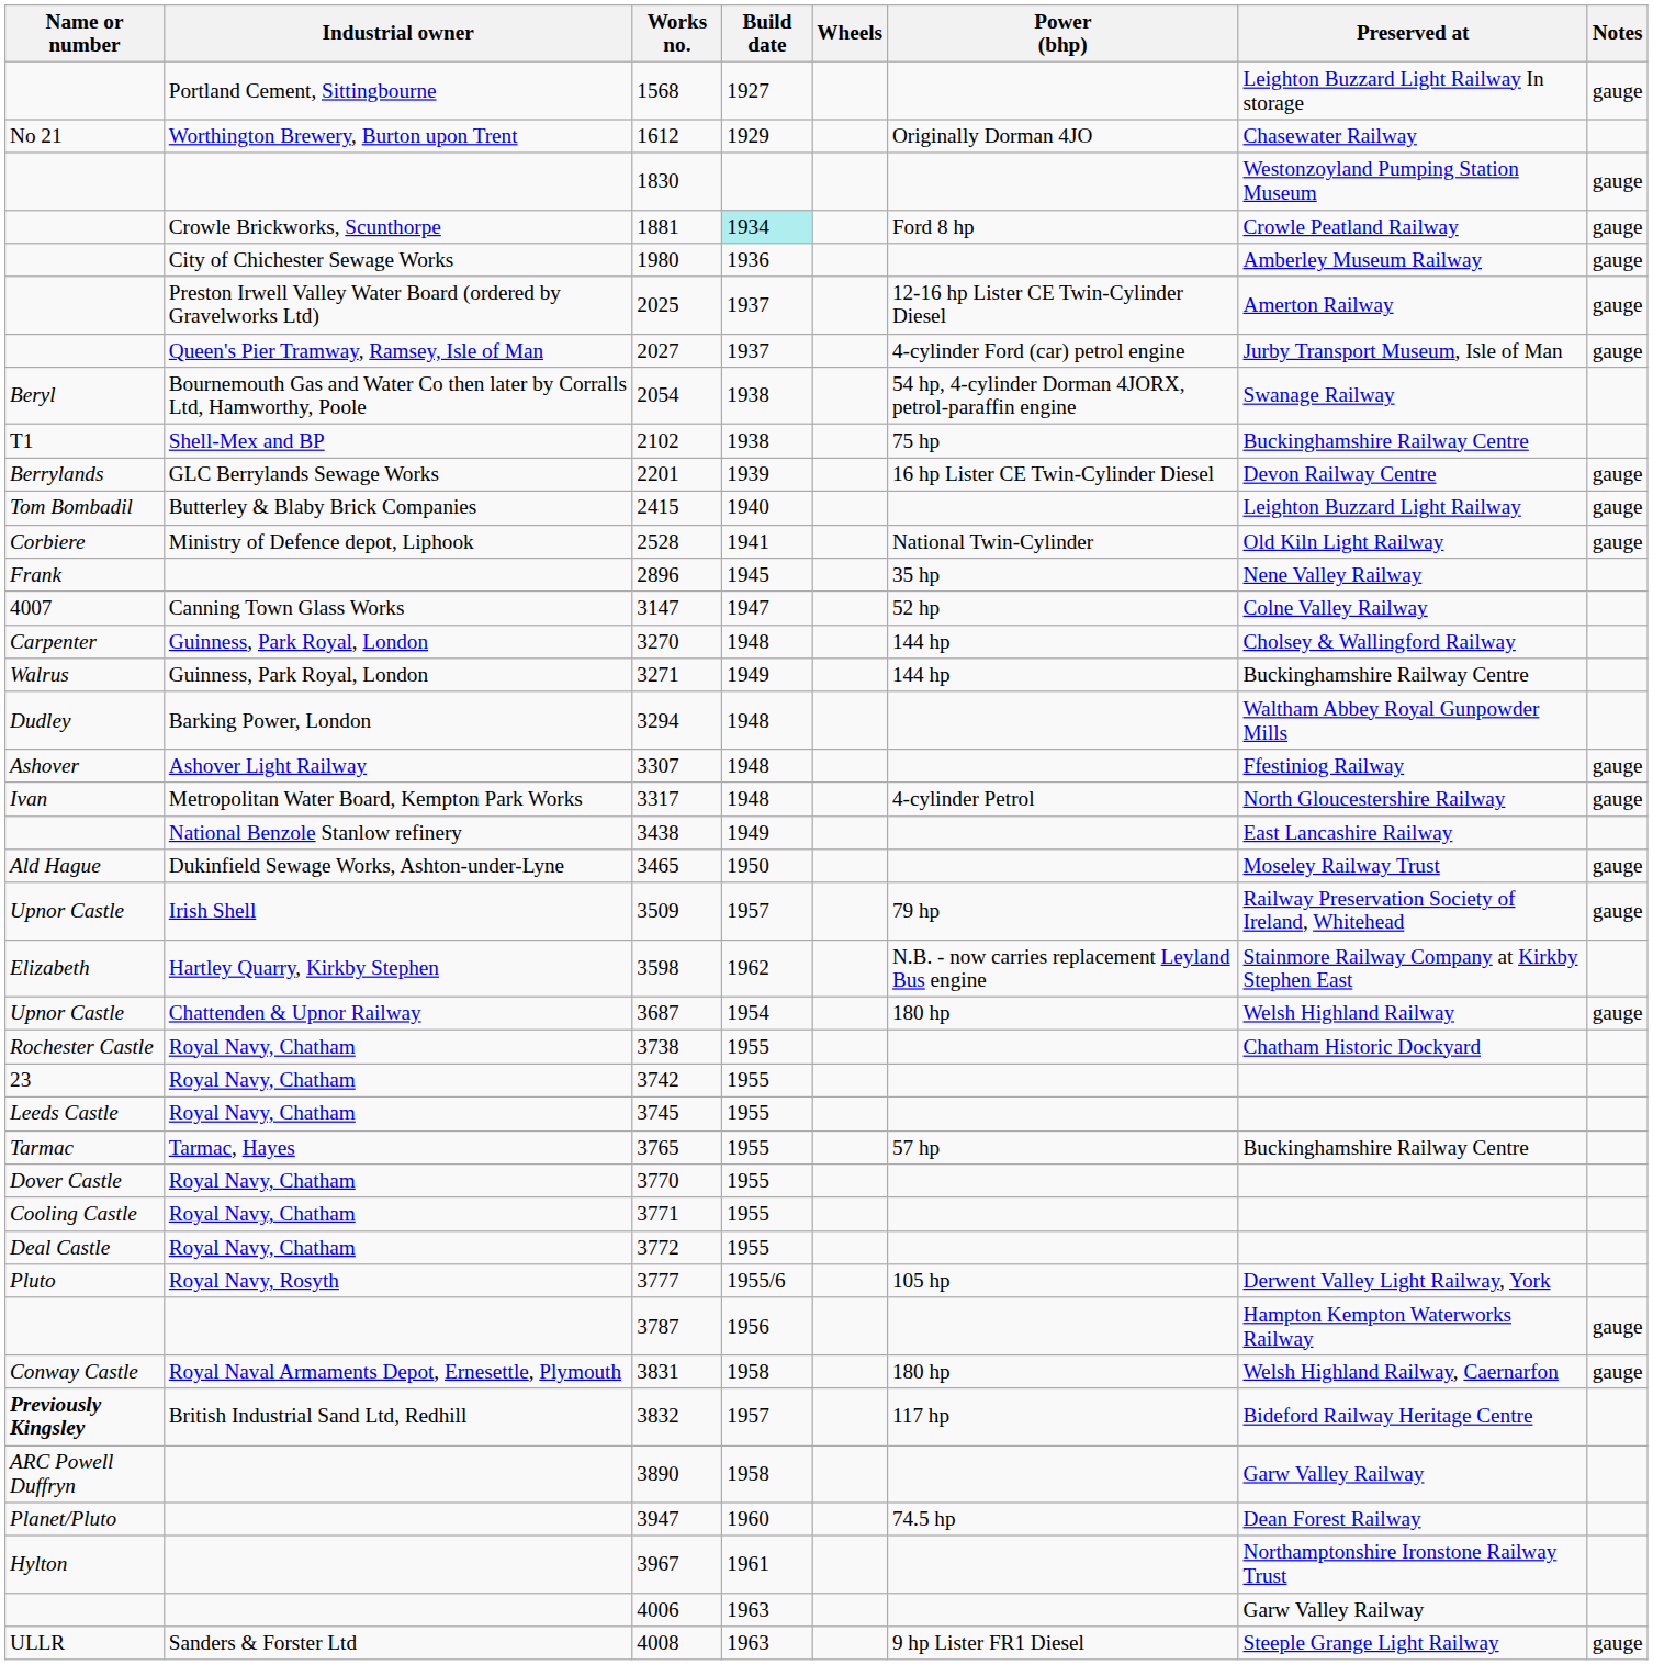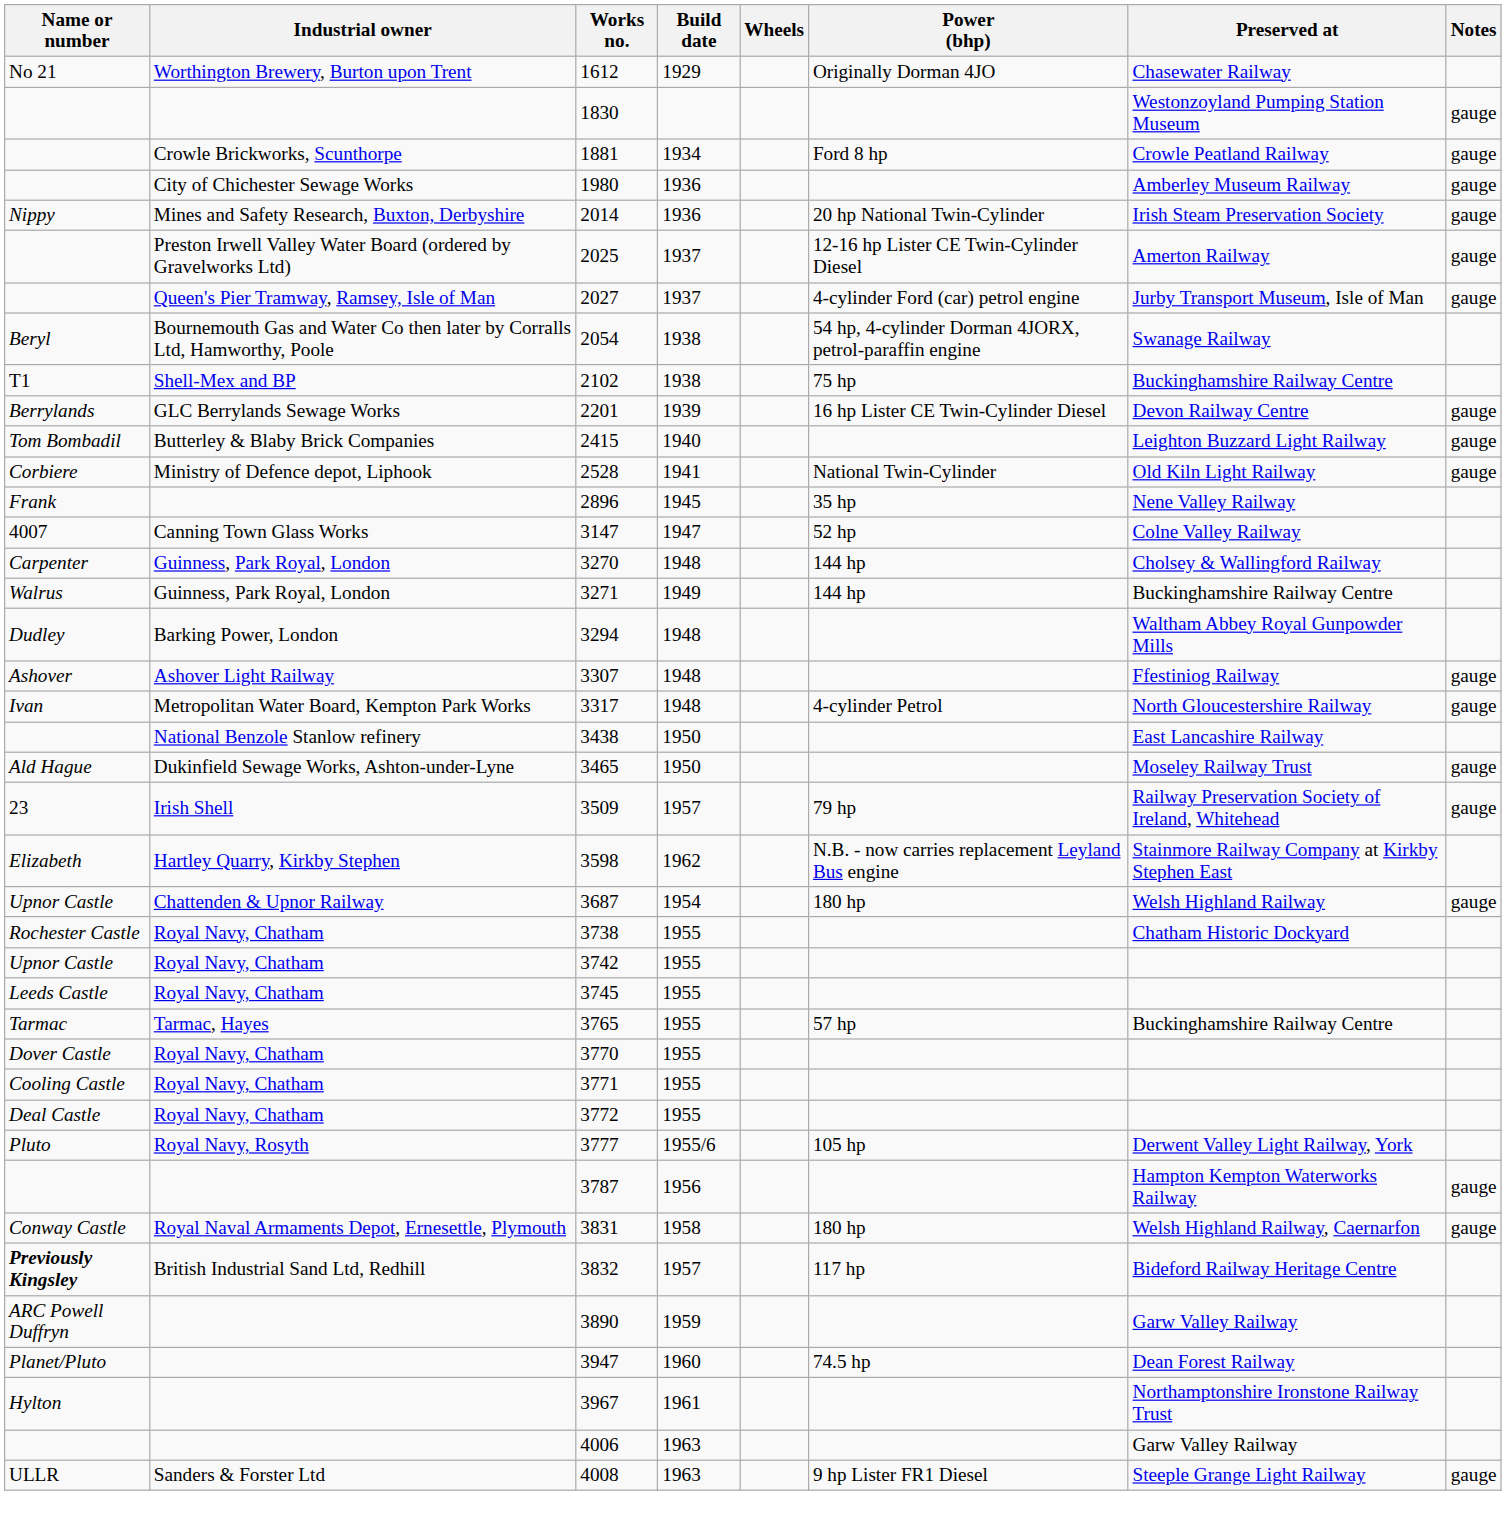 <table class="wikitable sortable" border="1">
 <tr>
 <th>Name or number</th>
 <th>Industrial owner</th>
 <th>Works no.</th>
 <th>Build date</th>
 <th>Wheels</th>
 <th>Power <br> (bhp)</th>
 <th>Preserved at</th>
 <th>Notes</th>
-</tr>
-<tr>
-<td></td>
-<td>Portland Cement, <a href='#'>Sittingbourne</a></td>
-<td>1568</td>
-<td>1927</td>
-<td></td>
-<td></td>
-<td><a href='#'>Leighton Buzzard Light Railway</a> In storage</td>
-<td> gauge</td>
 </tr>
 <tr>
 <td>No 21</td>
 <td><a href='#'>Worthington Brewery</a>, <a href='#'>Burton upon Trent</a></td>
 <td>1612</td>
 <td>1929</td>
 <td></td>
 <td>Originally Dorman 4JO</td>
 <td><a href='#'>Chasewater Railway</a></td>
 <td></td>
 </tr>
 <tr>
 <td></td>
 <td></td>
 <td>1830</td>
 <td></td>
 <td></td>
 <td></td>
 <td><a href='#'>Westonzoyland Pumping Station Museum</a></td>
 <td> gauge</td>
 </tr>
 <tr>
 <td></td>
 <td>Crowle Brickworks, <a href='#'>Scunthorpe</a></td>
 <td>1881</td>
-<td style="background: paleturquoise;">1934</td>
+<td>1934</td>
 <td></td>
 <td>Ford 8 hp</td>
 <td><a href='#'>Crowle Peatland Railway</a></td>
 <td> gauge</td>
 </tr>
 <tr>
 <td></td>
 <td>City of Chichester Sewage Works</td>
 <td>1980</td>
 <td>1936</td>
 <td></td>
 <td></td>
 <td><a href='#'>Amberley Museum Railway</a></td>
+<td> gauge</td>
+</tr>
+<tr>
+<td><em>Nippy</em></td>
+<td>Mines and Safety Research, <a href='#'>Buxton, Derbyshire</a></td>
+<td>2014</td>
+<td>1936</td>
+<td></td>
+<td>20 hp National Twin-Cylinder</td>
+<td><a href='#'>Irish Steam Preservation Society</a></td>
 <td> gauge</td>
 </tr>
 <tr>
 <td></td>
 <td>Preston Irwell Valley Water Board (ordered by Gravelworks Ltd)</td>
 <td>2025</td>
 <td>1937</td>
 <td></td>
 <td>12-16 hp Lister CE Twin-Cylinder Diesel</td>
 <td><a href='#'>Amerton Railway</a></td>
 <td> gauge</td>
 </tr>
 <tr>
 <td></td>
 <td><a href='#'>Queen's Pier Tramway</a>, <a href='#'>Ramsey, Isle of Man</a></td>
 <td>2027</td>
 <td>1937</td>
 <td></td>
 <td>4-cylinder Ford (car) petrol engine</td>
 <td><a href='#'>Jurby Transport Museum</a>, Isle of Man</td>
 <td> gauge</td>
 </tr>
 <tr>
 <td><em>Beryl</em></td>
 <td>Bournemouth Gas and Water Co then later by Corralls Ltd, Hamworthy, Poole</td>
 <td>2054</td>
 <td>1938</td>
 <td></td>
 <td>54 hp, 4-cylinder Dorman 4JORX, petrol-paraffin engine</td>
 <td><a href='#'>Swanage Railway</a></td>
 <td></td>
 </tr>
 <tr>
 <td>T1</td>
 <td><a href='#'>Shell-Mex and BP</a></td>
 <td>2102</td>
 <td>1938</td>
 <td></td>
 <td>75 hp</td>
 <td><a href='#'>Buckinghamshire Railway Centre</a></td>
 <td></td>
 </tr>
 <tr>
 <td><em>Berrylands</em></td>
 <td>GLC Berrylands Sewage Works</td>
 <td>2201</td>
 <td>1939</td>
 <td></td>
 <td>16 hp Lister CE Twin-Cylinder Diesel</td>
 <td><a href='#'>Devon Railway Centre</a></td>
 <td> gauge</td>
 </tr>
 <tr>
 <td><em>Tom Bombadil</em></td>
 <td>Butterley & Blaby Brick Companies</td>
 <td>2415</td>
 <td>1940</td>
 <td></td>
 <td></td>
 <td><a href='#'>Leighton Buzzard Light Railway</a></td>
 <td> gauge</td>
 </tr>
 <tr>
 <td><em>Corbiere</em></td>
 <td>Ministry of Defence depot, Liphook</td>
 <td>2528</td>
 <td>1941</td>
 <td></td>
 <td>National Twin-Cylinder</td>
 <td><a href='#'>Old Kiln Light Railway</a></td>
 <td> gauge</td>
 </tr>
 <tr>
 <td><em>Frank</em></td>
 <td></td>
 <td>2896</td>
 <td>1945</td>
 <td></td>
 <td>35 hp</td>
 <td><a href='#'>Nene Valley Railway</a></td>
 <td></td>
 </tr>
 <tr>
 <td>4007</td>
 <td>Canning Town Glass Works</td>
 <td>3147</td>
 <td>1947</td>
 <td></td>
 <td>52 hp</td>
 <td><a href='#'>Colne Valley Railway</a></td>
 <td></td>
 </tr>
 <tr>
 <td><em>Carpenter</em></td>
 <td><a href='#'>Guinness</a>, <a href='#'>Park Royal</a>, <a href='#'>London</a></td>
 <td>3270</td>
 <td>1948</td>
 <td></td>
 <td>144 hp</td>
 <td><a href='#'>Cholsey & Wallingford Railway</a></td>
 <td></td>
 </tr>
 <tr>
 <td><em>Walrus</em></td>
 <td>Guinness, Park Royal, London</td>
 <td>3271</td>
 <td>1949</td>
 <td></td>
 <td>144 hp</td>
 <td>Buckinghamshire Railway Centre</td>
 <td></td>
 </tr>
 <tr>
 <td><em>Dudley</em></td>
 <td>Barking Power, London</td>
 <td>3294</td>
 <td>1948</td>
 <td></td>
 <td></td>
 <td><a href='#'>Waltham Abbey Royal Gunpowder Mills</a></td>
 <td></td>
 </tr>
 <tr>
 <td><em>Ashover</em></td>
 <td><a href='#'>Ashover Light Railway</a></td>
 <td>3307</td>
 <td>1948</td>
 <td></td>
 <td></td>
 <td><a href='#'>Ffestiniog Railway</a></td>
 <td> gauge</td>
 </tr>
 <tr>
 <td><em>Ivan</em></td>
 <td>Metropolitan Water Board, Kempton Park Works</td>
 <td>3317</td>
 <td>1948</td>
 <td></td>
 <td>4-cylinder Petrol</td>
 <td><a href='#'>North Gloucestershire Railway</a></td>
 <td> gauge</td>
 </tr>
 <tr>
 <td></td>
 <td><a href='#'>National Benzole</a> Stanlow refinery</td>
 <td>3438</td>
-<td>1949</td>
+<td>1950</td>
 <td></td>
 <td></td>
 <td><a href='#'>East Lancashire Railway</a></td>
 <td></td>
 </tr>
 <tr>
 <td><em>Ald Hague</em></td>
 <td>Dukinfield Sewage Works, Ashton-under-Lyne</td>
 <td>3465</td>
 <td>1950</td>
 <td></td>
 <td></td>
 <td><a href='#'>Moseley Railway Trust</a></td>
 <td> gauge</td>
 </tr>
 <tr>
-<td><em>Upnor Castle</em></td>
+<td>23</td>
 <td><a href='#'>Irish Shell</a></td>
 <td>3509</td>
 <td>1957</td>
 <td></td>
 <td>79 hp</td>
 <td><a href='#'>Railway Preservation Society of Ireland</a>, <a href='#'>Whitehead</a></td>
 <td> gauge</td>
 </tr>
 <tr>
 <td><em>Elizabeth</em></td>
 <td><a href='#'>Hartley Quarry</a>, <a href='#'>Kirkby Stephen</a></td>
 <td>3598</td>
 <td>1962</td>
 <td></td>
 <td>N.B. - now carries replacement <a href='#'>Leyland Bus</a> engine</td>
 <td><a href='#'>Stainmore Railway Company</a> at <a href='#'>Kirkby Stephen East</a></td>
 <td></td>
 </tr>
 <tr>
 <td><em>Upnor Castle</em></td>
 <td><a href='#'>Chattenden & Upnor Railway</a></td>
 <td>3687</td>
 <td>1954</td>
 <td></td>
 <td>180 hp</td>
 <td><a href='#'>Welsh Highland Railway</a></td>
 <td> gauge</td>
 </tr>
 <tr>
 <td><em>Rochester Castle</em></td>
 <td><a href='#'>Royal Navy, Chatham</a></td>
 <td>3738</td>
 <td>1955</td>
 <td></td>
 <td></td>
 <td><a href='#'>Chatham Historic Dockyard</a></td>
 <td></td>
 </tr>
 <tr>
-<td>23</td>
+<td><em>Upnor Castle</em></td>
 <td><a href='#'>Royal Navy, Chatham</a></td>
 <td>3742</td>
 <td>1955</td>
 <td></td>
 <td></td>
 <td></td>
 <td></td>
 </tr>
 <tr>
 <td><em>Leeds Castle</em></td>
 <td><a href='#'>Royal Navy, Chatham</a></td>
 <td>3745</td>
 <td>1955</td>
 <td></td>
 <td></td>
 <td></td>
 <td></td>
 </tr>
 <tr>
 <td><em>Tarmac</em></td>
 <td><a href='#'>Tarmac</a>, <a href='#'>Hayes</a></td>
 <td>3765</td>
 <td>1955</td>
 <td></td>
 <td>57 hp</td>
 <td>Buckinghamshire Railway Centre</td>
 <td></td>
 </tr>
 <tr>
 <td><em>Dover Castle</em></td>
 <td><a href='#'>Royal Navy, Chatham</a></td>
 <td>3770</td>
 <td>1955</td>
 <td></td>
 <td></td>
 <td></td>
 <td></td>
 </tr>
 <tr>
 <td><em>Cooling Castle</em></td>
 <td><a href='#'>Royal Navy, Chatham</a></td>
 <td>3771</td>
 <td>1955</td>
 <td></td>
 <td></td>
 <td></td>
 <td></td>
 </tr>
 <tr>
 <td><em>Deal Castle</em></td>
 <td><a href='#'>Royal Navy, Chatham</a></td>
 <td>3772</td>
 <td>1955</td>
 <td></td>
 <td></td>
 <td></td>
 <td></td>
 </tr>
 <tr>
 <td><em>Pluto</em></td>
 <td><a href='#'>Royal Navy, Rosyth</a></td>
 <td>3777</td>
 <td>1955/6</td>
 <td></td>
 <td>105 hp</td>
 <td><a href='#'>Derwent Valley Light Railway</a>, <a href='#'>York</a></td>
 <td></td>
 </tr>
 <tr>
 <td></td>
 <td></td>
 <td>3787</td>
 <td>1956</td>
 <td></td>
 <td></td>
 <td><a href='#'>Hampton Kempton Waterworks Railway</a></td>
 <td> gauge</td>
 </tr>
 <tr>
 <td><em>Conway Castle</em></td>
 <td><a href='#'>Royal Naval Armaments Depot</a>, <a href='#'>Ernesettle</a>, <a href='#'>Plymouth</a></td>
 <td>3831</td>
 <td>1958</td>
 <td></td>
 <td>180 hp</td>
 <td><a href='#'>Welsh Highland Railway</a>, <a href='#'>Caernarfon</a></td>
 <td> gauge</td>
 </tr>
 <tr>
 <td><strong><em>Previously Kingsley</em></strong></td>
 <td>British Industrial Sand Ltd, Redhill</td>
 <td>3832</td>
 <td>1957</td>
 <td></td>
 <td>117 hp</td>
 <td><a href='#'>Bideford Railway Heritage Centre</a></td>
 <td></td>
 </tr>
 <tr>
 <td><em>ARC Powell Duffryn</em></td>
 <td></td>
 <td>3890</td>
-<td>1958</td>
+<td>1959</td>
 <td></td>
 <td></td>
 <td><a href='#'>Garw Valley Railway</a></td>
 <td></td>
 </tr>
 <tr>
 <td><em>Planet/Pluto</em></td>
 <td></td>
 <td>3947</td>
 <td>1960</td>
 <td></td>
 <td>74.5 hp</td>
 <td><a href='#'>Dean Forest Railway</a></td>
 <td></td>
 </tr>
 <tr>
 <td><em>Hylton</em></td>
 <td></td>
 <td>3967</td>
 <td>1961</td>
 <td></td>
 <td></td>
 <td><a href='#'>Northamptonshire Ironstone Railway Trust</a></td>
 <td></td>
 </tr>
 <tr>
 <td></td>
 <td></td>
 <td>4006</td>
 <td>1963</td>
 <td></td>
 <td></td>
 <td>Garw Valley Railway</td>
 <td></td>
 </tr>
 <tr>
 <td>ULLR</td>
 <td>Sanders & Forster Ltd</td>
 <td>4008</td>
 <td>1963</td>
 <td></td>
 <td>9 hp Lister FR1 Diesel</td>
 <td><a href='#'>Steeple Grange Light Railway</a></td>
 <td> gauge</td>
 </tr>
 </table>
